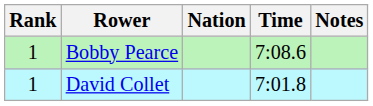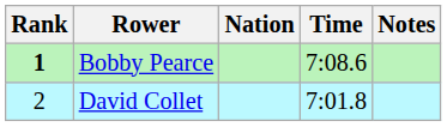 <table class="wikitable" style="text-align:center">
 <tr>
 <th>Rank</th>
 <th>Rower</th>
 <th>Nation</th>
 <th>Time</th>
 <th>Notes</th>
 </tr>
 <tr bgcolor=bbf3bb>
-<td>1</td>
+<td><strong>1</strong></td>
 <td align=left><a href='#'>Bobby Pearce</a></td>
 <td align=left></td>
 <td>7:08.6</td>
 <td></td>
 </tr>
 <tr bgcolor=bbf9ff>
-<td>1</td>
+<td>2</td>
 <td align=left><a href='#'>David Collet</a></td>
 <td align=left></td>
 <td>7:01.8</td>
 <td></td>
 </tr>
 </table>
